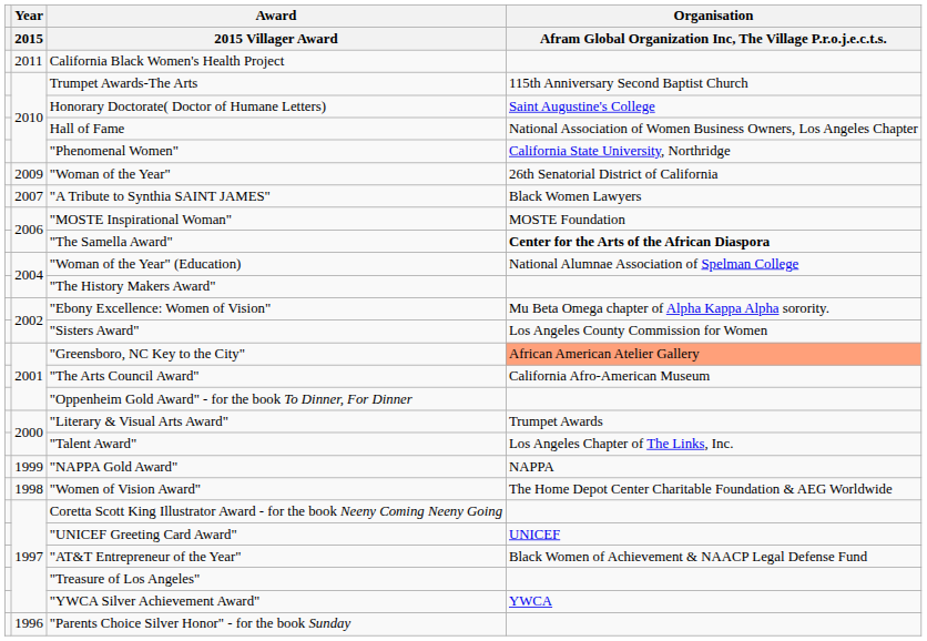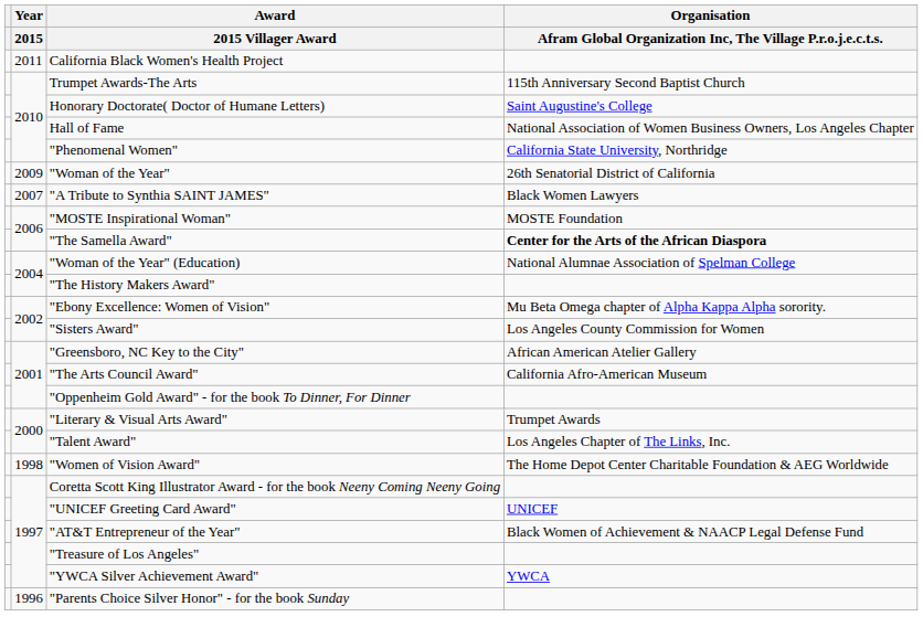 <table class="wikitable sortable" border="1">
 <tr>
 <th></th>
 <th>Year</th>
 <th>Award</th>
 <th>Organisation</th>
 </tr>
 <tr>
 <th></th>
 <th>2015</th>
 <th>2015 Villager Award</th>
 <th>Afram Global Organization Inc, The Village P.r.o.j.e.c.t.s.</th>
 </tr>
 <tr>
 <td></td>
 <td>2011</td>
 <td>California Black Women's Health Project</td>
 </tr>
 <tr>
 <td></td>
 <td rowspan="4">2010</td>
 <td>Trumpet Awards-The Arts </td>
 <td>115th Anniversary Second Baptist Church</td>
 </tr>
 <tr>
 <td></td>
 <td>Honorary Doctorate( Doctor of Humane Letters)</td>
 <td><a href='#'>Saint Augustine's College</a></td>
 </tr>
 <tr>
 <td></td>
 <td>Hall of Fame </td>
 <td>National Association of Women Business Owners, Los Angeles Chapter</td>
 </tr>
 <tr>
 <td></td>
 <td>"Phenomenal Women"</td>
 <td><a href='#'>California State University</a>, Northridge</td>
 </tr>
 <tr>
 <td></td>
 <td>2009</td>
 <td>"Woman of the Year"</td>
 <td>26th Senatorial District of California</td>
 </tr>
 <tr>
 <td></td>
 <td>2007</td>
 <td>"A Tribute to Synthia SAINT JAMES"</td>
 <td>Black Women Lawyers</td>
 </tr>
 <tr>
 <td></td>
 <td rowspan="2">2006</td>
 <td>"MOSTE Inspirational Woman"</td>
 <td>MOSTE Foundation</td>
 </tr>
 <tr>
 <td></td>
 <td>"The Samella Award"</td>
 <td><strong>Center for the Arts of the African Diaspora</strong></td>
 </tr>
 <tr>
 <td></td>
 <td rowspan="2">2004</td>
 <td>"Woman of the Year" (Education)</td>
 <td>National Alumnae Association of <a href='#'>Spelman College</a></td>
 </tr>
 <tr>
 <td></td>
 <td>"The History Makers Award"</td>
 </tr>
 <tr>
 <td></td>
 <td rowspan="2">2002</td>
 <td>"Ebony Excellence: Women of Vision"</td>
 <td>Mu Beta Omega chapter of <a href='#'>Alpha Kappa Alpha</a> sorority.</td>
 </tr>
 <tr>
 <td></td>
 <td>"Sisters Award"</td>
 <td>Los Angeles County Commission for Women</td>
 </tr>
 <tr>
 <td></td>
 <td rowspan="3">2001</td>
 <td>"Greensboro, NC Key to the City"</td>
-<td style="background: lightsalmon;">African American Atelier Gallery</td>
+<td>African American Atelier Gallery</td>
 </tr>
 <tr>
 <td></td>
 <td>"The Arts Council Award"</td>
 <td>California Afro-American Museum</td>
 </tr>
 <tr>
 <td></td>
 <td>"Oppenheim Gold Award" - for the book <em>To Dinner, For Dinner</em></td>
 </tr>
 <tr>
 <td></td>
 <td rowspan="2">2000</td>
 <td>"Literary & Visual Arts Award"</td>
 <td>Trumpet Awards</td>
 </tr>
 <tr>
 <td></td>
 <td>"Talent Award"</td>
 <td>Los Angeles Chapter of <a href='#'>The Links</a>, Inc.</td>
-</tr>
-<tr>
-<td></td>
-<td>1999</td>
-<td>"NAPPA Gold Award"</td>
-<td>NAPPA</td>
 </tr>
 <tr>
 <td></td>
 <td>1998</td>
 <td>"Women of Vision Award"</td>
 <td>The Home Depot Center Charitable Foundation & AEG Worldwide</td>
 </tr>
 <tr>
 <td></td>
 <td rowspan="5">1997</td>
 <td>Coretta Scott King Illustrator Award - for the book <em>Neeny Coming Neeny Going</em></td>
 </tr>
 <tr>
 <td></td>
 <td>"UNICEF Greeting Card Award"</td>
 <td><a href='#'>UNICEF</a></td>
 </tr>
 <tr>
 <td></td>
 <td>"AT&T Entrepreneur of the Year"</td>
 <td>Black Women of Achievement & NAACP Legal Defense Fund</td>
 </tr>
 <tr>
 <td></td>
 <td>"Treasure of Los Angeles"</td>
 </tr>
 <tr>
 <td></td>
 <td>"YWCA Silver Achievement Award"</td>
 <td><a href='#'>YWCA</a></td>
 </tr>
 <tr>
 <td></td>
 <td>1996</td>
 <td>"Parents Choice Silver Honor" - for the book <em>Sunday</em></td>
 </tr>
 </table>
